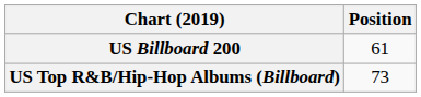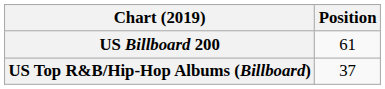 <table class="wikitable sortable plainrowheaders" style="text-align:center">
 <tr>
 <th scope="col">Chart (2019)</th>
 <th scope="col">Position</th>
 </tr>
 <tr>
 <th scope="row">US <em>Billboard</em> 200</th>
 <td>61</td>
 </tr>
 <tr>
 <th scope="row">US Top R&B/Hip-Hop Albums (<em>Billboard</em>)</th>
-<td>73</td>
+<td>37</td>
 </tr>
 </table>
